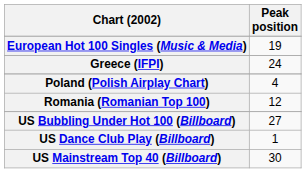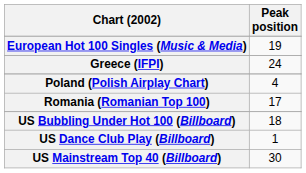 <table class="wikitable sortable plainrowheaders" style="text-align:center">
 <tr>
 <th scope="col">Chart (2002)</th>
 <th scope="col">Peak<br>position</th>
 </tr>
 <tr>
 </tr>
 <tr>
 </tr>
 <tr>
 </tr>
 <tr>
 </tr>
 <tr>
 </tr>
 <tr>
 <th scope="row"><a href='#'>European Hot 100 Singles</a> (<em><a href='#'>Music & Media</a></em>)</th>
 <td>19</td>
 </tr>
 <tr>
 </tr>
 <tr>
 </tr>
 <tr>
 </tr>
 <tr>
 <th scope="row">Greece (<a href='#'>IFPI</a>)</th>
 <td>24</td>
 </tr>
 <tr>
 </tr>
 <tr>
 </tr>
 <tr>
 </tr>
 <tr>
 </tr>
 <tr>
 </tr>
 <tr>
 </tr>
 <tr>
 </tr>
 <tr>
 </tr>
 <tr>
 <th scope="row">Poland (<a href='#'>Polish Airplay Chart</a>)</th>
 <td>4</td>
 </tr>
 <tr>
 <th scope="row">Romania (<a href='#'>Romanian Top 100</a>)</th>
-<td>12</td>
+<td>17</td>
 </tr>
 <tr>
 </tr>
 <tr>
 </tr>
 <tr>
 </tr>
 <tr>
 </tr>
 <tr>
 </tr>
 <tr>
 <th scope="row">US <a href='#'>Bubbling Under Hot 100</a> (<em><a href='#'>Billboard</a></em>)</th>
-<td>27</td>
+<td>18</td>
 </tr>
 <tr>
 <th scope="row">US <a href='#'>Dance Club Play</a> (<em><a href='#'>Billboard</a></em>)</th>
 <td>1</td>
 </tr>
 <tr>
 <th scope="row">US <a href='#'>Mainstream Top 40</a> (<em><a href='#'>Billboard</a></em>)</th>
 <td>30</td>
 </tr>
 </table>
